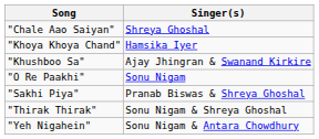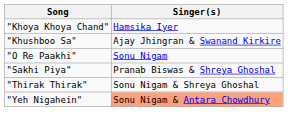 <table class="wikitable sortable plainrowheaders">
 <tr>
 <th scope="col">Song</th>
 <th scope="col">Singer(s)</th>
-</tr>
-<tr>
-<td>"Chale Aao Saiyan"</td>
-<td><a href='#'>Shreya Ghoshal</a></td>
 </tr>
 <tr>
 <td>"Khoya Khoya Chand"</td>
 <td><a href='#'>Hamsika Iyer</a></td>
 </tr>
 <tr>
 <td>"Khushboo Sa"</td>
 <td>Ajay Jhingran & <a href='#'>Swanand Kirkire</a></td>
 </tr>
 <tr>
 <td>"O Re Paakhi"</td>
 <td><a href='#'>Sonu Nigam</a></td>
 </tr>
 <tr>
 <td>"Sakhi Piya"</td>
 <td>Pranab Biswas & <a href='#'>Shreya Ghoshal</a></td>
 </tr>
 <tr>
 <td>"Thirak Thirak"</td>
 <td>Sonu Nigam & Shreya Ghoshal</td>
 </tr>
 <tr>
 <td>"Yeh Nigahein"</td>
-<td>Sonu Nigam & <a href='#'>Antara Chowdhury</a></td>
+<td style="background: lightsalmon;">Sonu Nigam & <a href='#'>Antara Chowdhury</a></td>
 </tr>
 </table>
